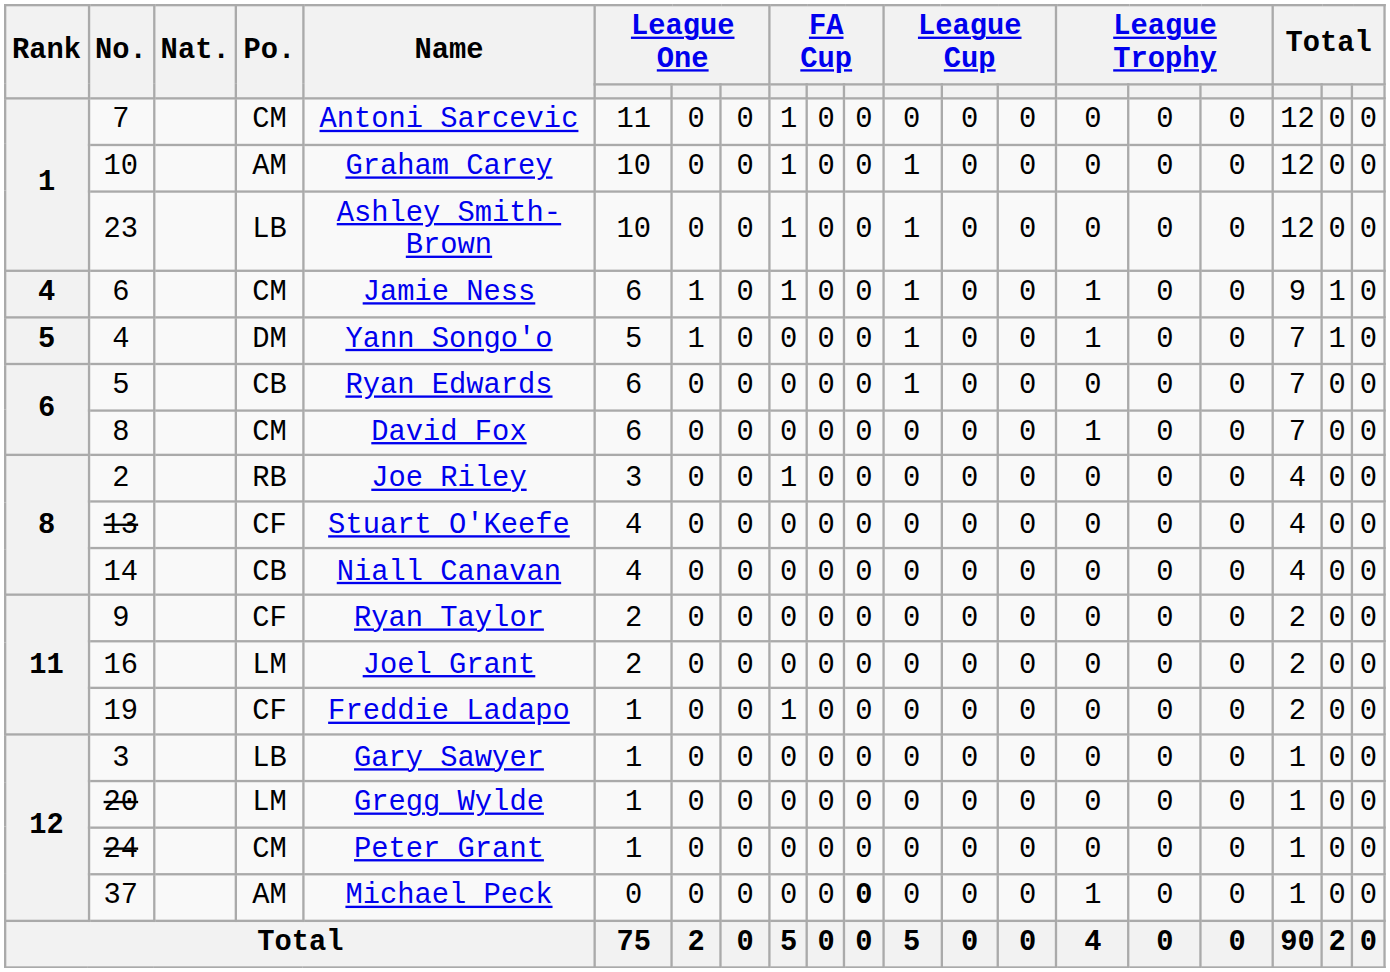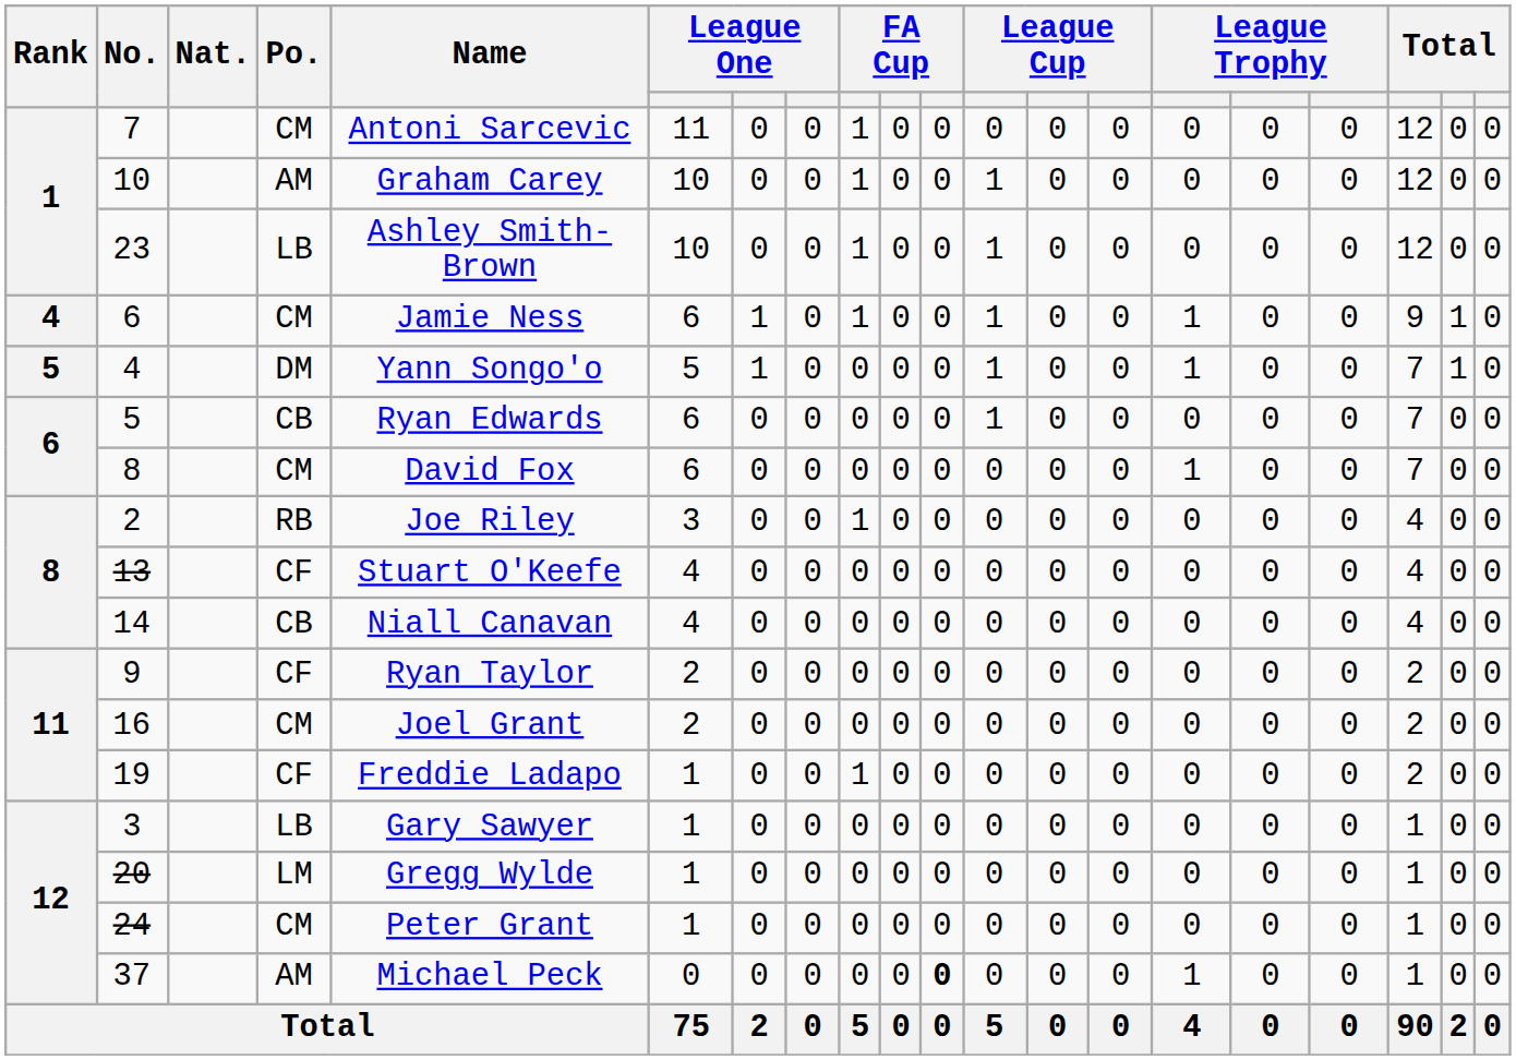 <table class="wikitable" style="text-align:center; font-size:95%; width:95%;">
 <tr>
 <th rowspan=2>Rank</th>
 <th rowspan=2>No.</th>
 <th rowspan=2>Nat.</th>
 <th rowspan=2>Po.</th>
 <th rowspan=2>Name</th>
 <th colspan=3><a href='#'>League One</a></th>
 <th colspan=3><a href='#'>FA Cup</a></th>
 <th colspan=3><a href='#'>League Cup</a></th>
 <th colspan=3><a href='#'>League Trophy</a></th>
 <th colspan=3>Total</th>
 </tr>
 <tr>
 <th></th>
 <th></th>
 <th></th>
 <th></th>
 <th></th>
 <th></th>
 <th></th>
 <th></th>
 <th></th>
 <th></th>
 <th></th>
 <th></th>
 <th></th>
 <th></th>
 <th></th>
 </tr>
 <tr>
 <th rowspan=3>1</th>
 <td>7</td>
 <td></td>
 <td>CM</td>
 <td><a href='#'>Antoni Sarcevic</a></td>
 <td>11</td>
 <td>0</td>
 <td>0</td>
 <td>1</td>
 <td>0</td>
 <td>0</td>
 <td>0</td>
 <td>0</td>
 <td>0</td>
 <td>0</td>
 <td>0</td>
 <td>0</td>
 <td>12</td>
 <td>0</td>
 <td>0</td>
 </tr>
 <tr>
 <td>10</td>
 <td></td>
 <td>AM</td>
 <td><a href='#'>Graham Carey</a></td>
 <td>10</td>
 <td>0</td>
 <td>0</td>
 <td>1</td>
 <td>0</td>
 <td>0</td>
 <td>1</td>
 <td>0</td>
 <td>0</td>
 <td>0</td>
 <td>0</td>
 <td>0</td>
 <td>12</td>
 <td>0</td>
 <td>0</td>
 </tr>
 <tr>
 <td>23</td>
 <td></td>
 <td>LB</td>
 <td><a href='#'>Ashley Smith-Brown</a></td>
 <td>10</td>
 <td>0</td>
 <td>0</td>
 <td>1</td>
 <td>0</td>
 <td>0</td>
 <td>1</td>
 <td>0</td>
 <td>0</td>
 <td>0</td>
 <td>0</td>
 <td>0</td>
 <td>12</td>
 <td>0</td>
 <td>0</td>
 </tr>
 <tr>
 <th rowspan=1>4</th>
 <td>6</td>
 <td></td>
 <td>CM</td>
 <td><a href='#'>Jamie Ness</a></td>
 <td>6</td>
 <td>1</td>
 <td>0</td>
 <td>1</td>
 <td>0</td>
 <td>0</td>
 <td>1</td>
 <td>0</td>
 <td>0</td>
 <td>1</td>
 <td>0</td>
 <td>0</td>
 <td>9</td>
 <td>1</td>
 <td>0</td>
 </tr>
 <tr>
 <th rowspan=1>5</th>
 <td>4</td>
 <td></td>
 <td>DM</td>
 <td><a href='#'>Yann Songo'o</a></td>
 <td>5</td>
 <td>1</td>
 <td>0</td>
 <td>0</td>
 <td>0</td>
 <td>0</td>
 <td>1</td>
 <td>0</td>
 <td>0</td>
 <td>1</td>
 <td>0</td>
 <td>0</td>
 <td>7</td>
 <td>1</td>
 <td>0</td>
 </tr>
 <tr>
 <th rowspan=2>6</th>
 <td>5</td>
 <td></td>
 <td>CB</td>
 <td><a href='#'>Ryan Edwards</a></td>
 <td>6</td>
 <td>0</td>
 <td>0</td>
 <td>0</td>
 <td>0</td>
 <td>0</td>
 <td>1</td>
 <td>0</td>
 <td>0</td>
 <td>0</td>
 <td>0</td>
 <td>0</td>
 <td>7</td>
 <td>0</td>
 <td>0</td>
 </tr>
 <tr>
 <td>8</td>
 <td></td>
 <td>CM</td>
 <td><a href='#'>David Fox</a></td>
 <td>6</td>
 <td>0</td>
 <td>0</td>
 <td>0</td>
 <td>0</td>
 <td>0</td>
 <td>0</td>
 <td>0</td>
 <td>0</td>
 <td>1</td>
 <td>0</td>
 <td>0</td>
 <td>7</td>
 <td>0</td>
 <td>0</td>
 </tr>
 <tr>
 <th rowspan=3>8</th>
 <td>2</td>
 <td></td>
 <td>RB</td>
 <td><a href='#'>Joe Riley</a></td>
 <td>3</td>
 <td>0</td>
 <td>0</td>
 <td>1</td>
 <td>0</td>
 <td>0</td>
 <td>0</td>
 <td>0</td>
 <td>0</td>
 <td>0</td>
 <td>0</td>
 <td>0</td>
 <td>4</td>
 <td>0</td>
 <td>0</td>
 </tr>
 <tr>
 <td><s>13</s></td>
 <td></td>
 <td>CF</td>
 <td><a href='#'>Stuart O'Keefe</a></td>
 <td>4</td>
 <td>0</td>
 <td>0</td>
 <td>0</td>
 <td>0</td>
 <td>0</td>
 <td>0</td>
 <td>0</td>
 <td>0</td>
 <td>0</td>
 <td>0</td>
 <td>0</td>
 <td>4</td>
 <td>0</td>
 <td>0</td>
 </tr>
 <tr>
 <td>14</td>
 <td></td>
 <td>CB</td>
 <td><a href='#'>Niall Canavan</a></td>
 <td>4</td>
 <td>0</td>
 <td>0</td>
 <td>0</td>
 <td>0</td>
 <td>0</td>
 <td>0</td>
 <td>0</td>
 <td>0</td>
 <td>0</td>
 <td>0</td>
 <td>0</td>
 <td>4</td>
 <td>0</td>
 <td>0</td>
 </tr>
 <tr>
 <th rowspan=3>11</th>
 <td>9</td>
 <td></td>
 <td>CF</td>
 <td><a href='#'>Ryan Taylor</a></td>
 <td>2</td>
 <td>0</td>
 <td>0</td>
 <td>0</td>
 <td>0</td>
 <td>0</td>
 <td>0</td>
 <td>0</td>
 <td>0</td>
 <td>0</td>
 <td>0</td>
 <td>0</td>
 <td>2</td>
 <td>0</td>
 <td>0</td>
 </tr>
 <tr>
 <td>16</td>
 <td></td>
-<td>LM</td>
+<td>CM</td>
 <td><a href='#'>Joel Grant</a></td>
 <td>2</td>
 <td>0</td>
 <td>0</td>
 <td>0</td>
 <td>0</td>
 <td>0</td>
 <td>0</td>
 <td>0</td>
 <td>0</td>
 <td>0</td>
 <td>0</td>
 <td>0</td>
 <td>2</td>
 <td>0</td>
 <td>0</td>
 </tr>
 <tr>
 <td>19</td>
 <td></td>
 <td>CF</td>
 <td><a href='#'>Freddie Ladapo</a></td>
 <td>1</td>
 <td>0</td>
 <td>0</td>
 <td>1</td>
 <td>0</td>
 <td>0</td>
 <td>0</td>
 <td>0</td>
 <td>0</td>
 <td>0</td>
 <td>0</td>
 <td>0</td>
 <td>2</td>
 <td>0</td>
 <td>0</td>
 </tr>
 <tr>
 <th rowspan=4>12</th>
 <td>3</td>
 <td></td>
 <td>LB</td>
 <td><a href='#'>Gary Sawyer</a></td>
 <td>1</td>
 <td>0</td>
 <td>0</td>
 <td>0</td>
 <td>0</td>
 <td>0</td>
 <td>0</td>
 <td>0</td>
 <td>0</td>
 <td>0</td>
 <td>0</td>
 <td>0</td>
 <td>1</td>
 <td>0</td>
 <td>0</td>
 </tr>
 <tr>
 <td><s>20</s></td>
 <td></td>
 <td>LM</td>
 <td><a href='#'>Gregg Wylde</a></td>
 <td>1</td>
 <td>0</td>
 <td>0</td>
 <td>0</td>
 <td>0</td>
 <td>0</td>
 <td>0</td>
 <td>0</td>
 <td>0</td>
 <td>0</td>
 <td>0</td>
 <td>0</td>
 <td>1</td>
 <td>0</td>
 <td>0</td>
 </tr>
 <tr>
 <td><s>24</s></td>
 <td></td>
 <td>CM</td>
 <td><a href='#'>Peter Grant</a></td>
 <td>1</td>
 <td>0</td>
 <td>0</td>
 <td>0</td>
 <td>0</td>
 <td>0</td>
 <td>0</td>
 <td>0</td>
 <td>0</td>
 <td>0</td>
 <td>0</td>
 <td>0</td>
 <td>1</td>
 <td>0</td>
 <td>0</td>
 </tr>
 <tr>
 <td>37</td>
 <td></td>
 <td>AM</td>
 <td><a href='#'>Michael Peck</a></td>
 <td>0</td>
 <td>0</td>
 <td>0</td>
 <td>0</td>
 <td>0</td>
 <td><strong>0</strong></td>
 <td>0</td>
 <td>0</td>
 <td>0</td>
 <td>1</td>
 <td>0</td>
 <td>0</td>
 <td>1</td>
 <td>0</td>
 <td>0</td>
 </tr>
 <tr>
 <th colspan=5>Total</th>
 <th>75</th>
 <th>2</th>
 <th>0</th>
 <th>5</th>
 <th>0</th>
 <th>0</th>
 <th>5</th>
 <th>0</th>
 <th>0</th>
 <th>4</th>
 <th>0</th>
 <th>0</th>
 <th>90</th>
 <th>2</th>
 <th>0</th>
 </tr>
 </table>
